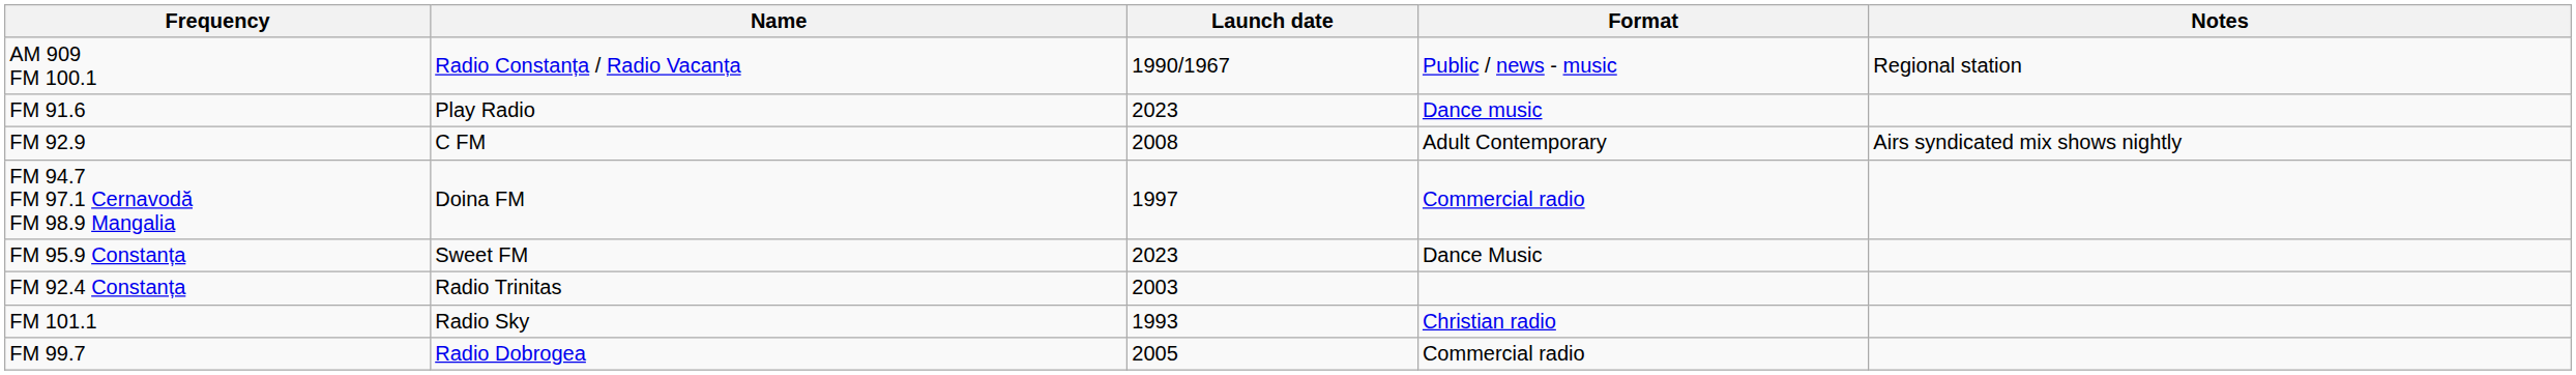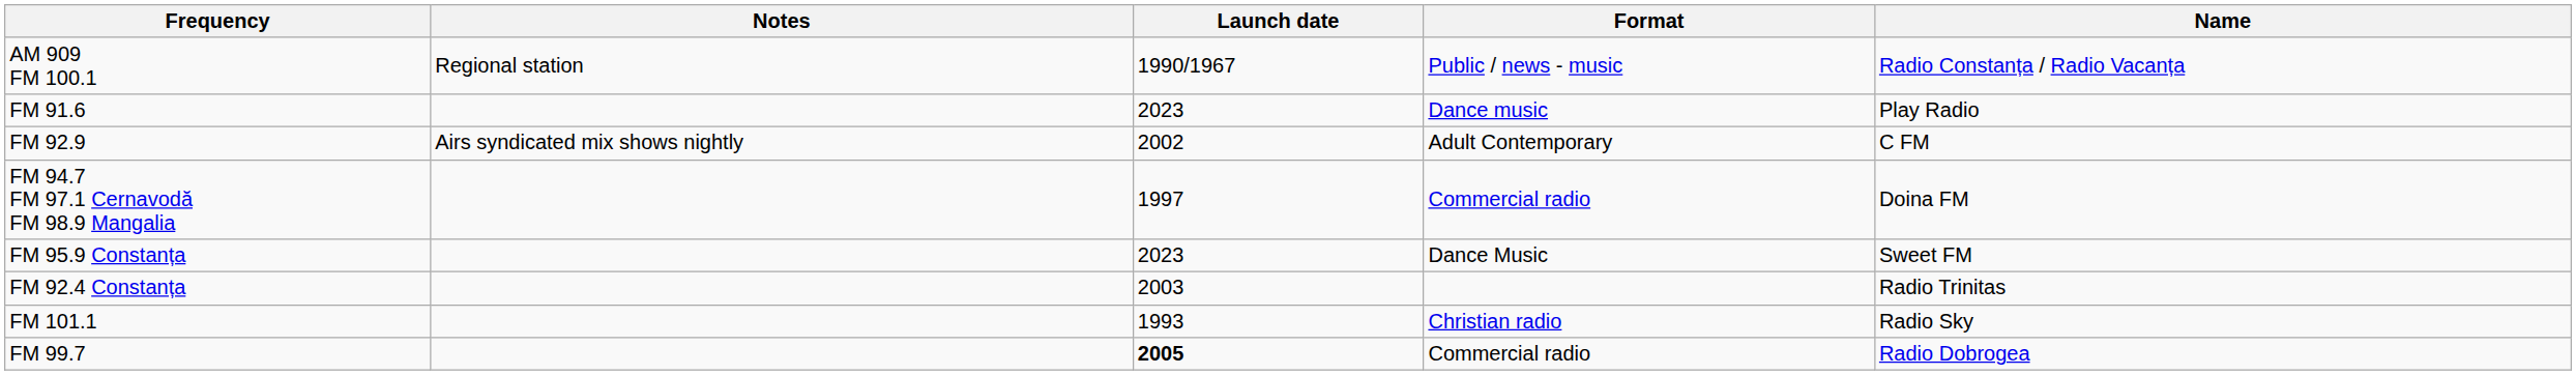 <table class="wikitable sortable" width="100%">
 <tr>
 <th>Frequency</th>
-<th>Name</th>
+<th>Notes</th>
 <th>Launch date</th>
 <th>Format</th>
-<th>Notes</th>
+<th>Name</th>
 </tr>
 <tr>
 <td>AM 909<br>FM 100.1</td>
-<td><a href='#'>Radio Constanța</a> / <a href='#'>Radio Vacanța</a></td>
+<td>Regional station</td>
 <td>1990/1967</td>
 <td><a href='#'>Public</a> / <a href='#'>news</a> - <a href='#'>music</a></td>
-<td>Regional station</td>
+<td><a href='#'>Radio Constanța</a> / <a href='#'>Radio Vacanța</a></td>
 </tr>
 <tr>
 <td>FM 91.6</td>
-<td>Play Radio</td>
+<td></td>
 <td>2023</td>
 <td><a href='#'>Dance music</a></td>
-<td></td>
+<td>Play Radio</td>
 </tr>
 <tr>
 <td>FM 92.9</td>
+<td>Airs syndicated mix shows nightly</td>
+<td>2002</td>
+<td>Adult Contemporary</td>
 <td>C FM</td>
-<td>2008</td>
-<td>Adult Contemporary</td>
-<td>Airs syndicated mix shows nightly</td>
 </tr>
 <tr>
 <td>FM 94.7<br>FM 97.1 <a href='#'>Cernavodă</a><br>FM 98.9 <a href='#'>Mangalia</a></td>
-<td>Doina FM</td>
+<td></td>
 <td>1997</td>
 <td><a href='#'>Commercial radio</a></td>
-<td></td>
+<td>Doina FM</td>
 </tr>
 <tr>
 <td>FM 95.9 <a href='#'>Constanța</a></td>
-<td>Sweet FM</td>
+<td></td>
 <td>2023</td>
 <td>Dance Music</td>
-<td></td>
+<td>Sweet FM</td>
 </tr>
 <tr>
 <td>FM 92.4 <a href='#'>Constanța</a></td>
-<td>Radio Trinitas</td>
+<td></td>
 <td>2003</td>
 <td></td>
-<td></td>
+<td>Radio Trinitas</td>
 </tr>
 <tr>
 <td>FM 101.1</td>
-<td>Radio Sky</td>
+<td></td>
 <td>1993</td>
 <td><a href='#'>Christian radio</a></td>
-<td></td>
+<td>Radio Sky</td>
 </tr>
 <tr>
 <td>FM 99.7</td>
+<td></td>
+<td><strong>2005</strong></td>
+<td>Commercial radio</td>
 <td><a href='#'>Radio Dobrogea</a></td>
-<td>2005</td>
-<td>Commercial radio</td>
-<td></td>
 </tr>
 </table>
